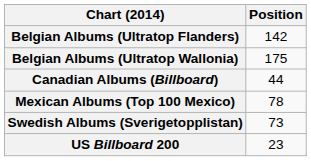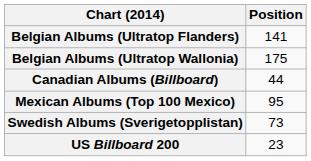 <table class="wikitable sortable plainrowheaders" style="text-align:center">
 <tr>
 <th scope="col">Chart (2014)</th>
 <th scope="col">Position</th>
 </tr>
 <tr>
 <th scope="row">Belgian Albums (Ultratop Flanders)</th>
-<td>142</td>
+<td>141</td>
 </tr>
 <tr>
 <th scope="row">Belgian Albums (Ultratop Wallonia)</th>
 <td>175</td>
 </tr>
 <tr>
 <th scope="row">Canadian Albums (<em>Billboard</em>)</th>
 <td>44</td>
 </tr>
 <tr>
 <th scope="row">Mexican Albums (Top 100 Mexico)</th>
-<td>78</td>
+<td>95</td>
 </tr>
 <tr>
 <th scope="row">Swedish Albums (Sverigetopplistan)</th>
 <td>73</td>
 </tr>
 <tr>
 <th scope="row">US <em>Billboard</em> 200</th>
 <td>23</td>
 </tr>
 </table>
